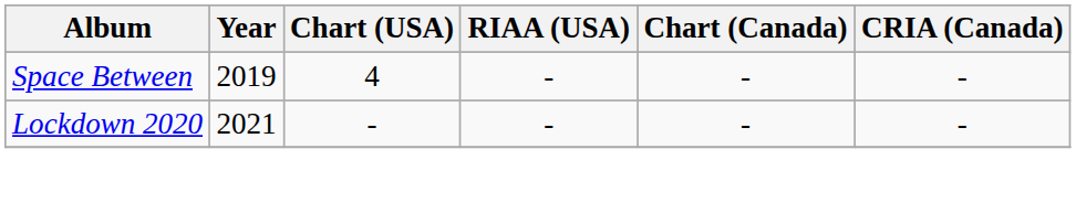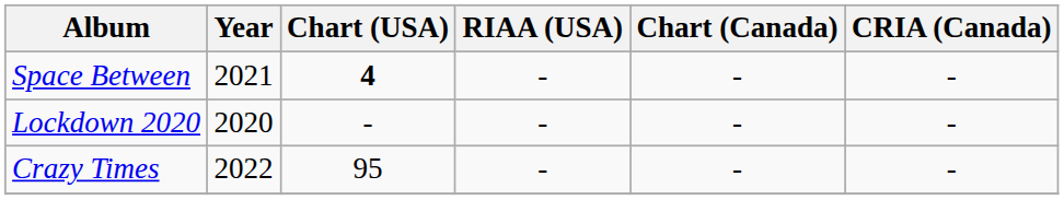 <table class="wikitable" style="text-align:center;">
 <tr>
 <th>Album</th>
 <th>Year</th>
 <th>Chart (USA)</th>
 <th>RIAA (USA)</th>
 <th>Chart (Canada)</th>
 <th>CRIA (Canada)</th>
 </tr>
 <tr>
 <td align=left><em><a href='#'>Space Between</a></em></td>
-<td>2019</td>
-<td>4</td>
+<td>2021</td>
+<td><strong>4</strong></td>
 <td>-</td>
 <td>-</td>
 <td>-</td>
 </tr>
 <tr>
 <td align=left><em><a href='#'>Lockdown 2020</a></em></td>
-<td>2021</td>
+<td>2020</td>
 <td>-</td>
+<td>-</td>
+<td>-</td>
+<td>-</td>
+</tr>
+<tr>
+<td align=left><em><a href='#'>Crazy Times</a></em></td>
+<td>2022</td>
+<td>95</td>
 <td>-</td>
 <td>-</td>
 <td>-</td>
 </tr>
 <tr>
 </tr>
 </table>
